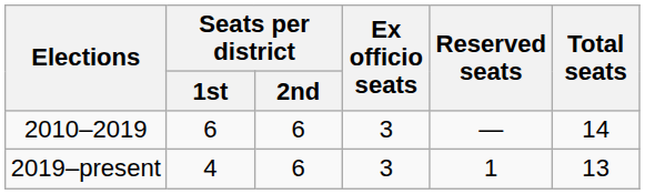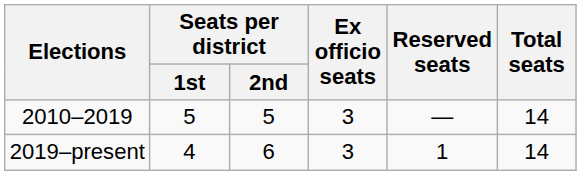 <table class="wikitable" style="text-align:center">
 <tr>
 <th rowspan="2">Elections</th>
 <th colspan="2">Seats per district</th>
 <th rowspan="2" width="50px">Ex officio seats</th>
 <th rowspan="2" width="50px">Reserved seats</th>
 <th rowspan="2" width="50px">Total seats</th>
 </tr>
 <tr>
 <th width="50px">1st</th>
 <th width="50px">2nd</th>
 </tr>
 <tr>
 <td>2010–2019</td>
-<td>6</td>
-<td>6</td>
+<td>5</td>
+<td>5</td>
 <td>3</td>
 <td>—</td>
 <td>14</td>
 </tr>
 <tr>
 <td>2019–present</td>
 <td>4</td>
 <td>6</td>
 <td>3</td>
 <td>1</td>
-<td>13</td>
+<td>14</td>
 </tr>
 </table>
